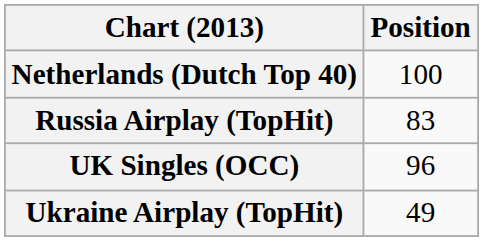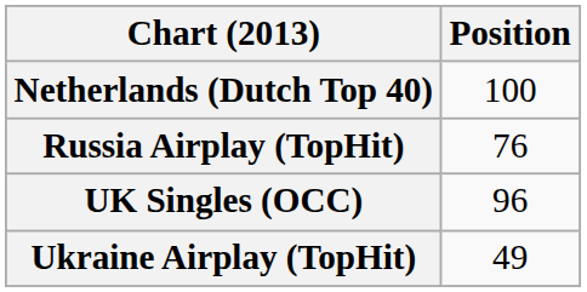 <table class="wikitable sortable plainrowheaders" style="text-align:center;">
 <tr>
 <th scope="col">Chart (2013)</th>
 <th scope="col">Position</th>
 </tr>
 <tr>
 <th scope="row">Netherlands (Dutch Top 40)</th>
 <td>100</td>
 </tr>
 <tr>
 <th scope="row">Russia Airplay (TopHit)</th>
-<td>83</td>
+<td>76</td>
 </tr>
 <tr>
 <th scope="row">UK Singles (OCC)</th>
 <td>96</td>
 </tr>
 <tr>
 <th scope="row">Ukraine Airplay (TopHit)</th>
 <td>49</td>
 </tr>
 </table>
